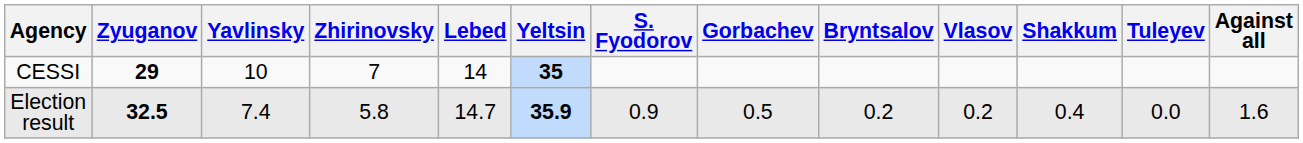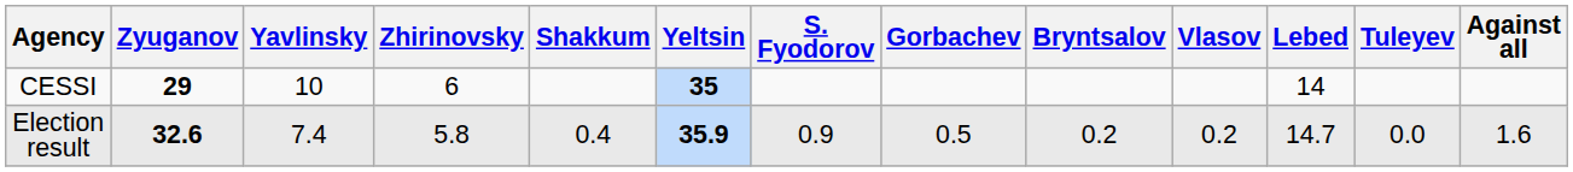 <table class="wikitable" style="text-align:center;font-size:90%;line-height:14px;">
 <tr>
 <th>Agency</th>
 <th><a href='#'>Zyuganov</a></th>
 <th><a href='#'>Yavlinsky</a></th>
 <th><a href='#'>Zhirinovsky</a></th>
-<th><a href='#'>Lebed</a></th>
+<th><a href='#'>Shakkum</a></th>
 <th><a href='#'>Yeltsin</a></th>
 <th><a href='#'>S. Fyodorov</a></th>
 <th><a href='#'>Gorbachev</a></th>
 <th><a href='#'>Bryntsalov</a></th>
 <th><a href='#'>Vlasov</a></th>
-<th><a href='#'>Shakkum</a></th>
+<th><a href='#'>Lebed</a></th>
 <th><a href='#'>Tuleyev</a></th>
 <th>Against all</th>
 </tr>
 <tr>
 <td>CESSI</td>
 <td><strong>29</strong></td>
 <td>10</td>
-<td>7</td>
-<td>14</td>
+<td>6</td>
+<td></td>
 <td style="background:#C0DBFC"><strong>35</strong></td>
 <td></td>
 <td></td>
 <td></td>
 <td></td>
-<td></td>
+<td>14</td>
 <td></td>
 <td></td>
 </tr>
 <tr style="background-color:#E9E9E9;">
 <td>Election result</td>
-<td><strong>32.5</strong></td>
+<td><strong>32.6</strong></td>
 <td>7.4</td>
 <td>5.8</td>
-<td>14.7</td>
+<td>0.4</td>
 <td style="background:#C0DBFC"><strong>35.9</strong></td>
 <td>0.9</td>
 <td>0.5</td>
 <td>0.2</td>
 <td>0.2</td>
-<td>0.4</td>
+<td>14.7</td>
 <td>0.0</td>
 <td>1.6</td>
 </tr>
 </table>
